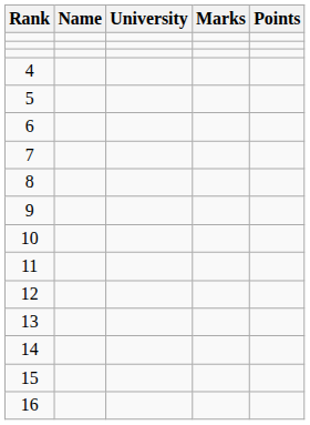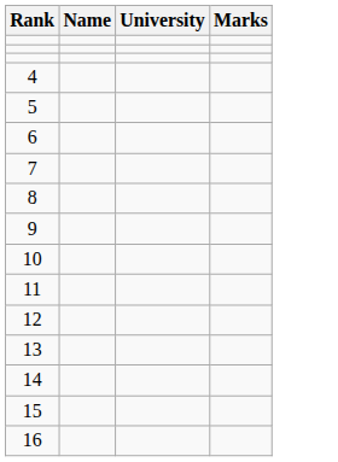 <table class="wikitable sortable" style="text-align:center">
 <tr>
 <th>Rank</th>
 <th>Name</th>
 <th>University</th>
 <th>Marks</th>
-<th>Points</th>
 </tr>
 <tr>
 <td></td>
 <td align=left></td>
 <td align=left></td>
-<td></td>
 <td></td>
 </tr>
 <tr>
 <td></td>
 <td align=left></td>
 <td align=left></td>
 <td></td>
-<td></td>
 </tr>
 <tr>
 <td></td>
 <td align=left></td>
 <td align=left></td>
-<td></td>
 <td></td>
 </tr>
 <tr>
 <td>4</td>
 <td align=left></td>
 <td align=left></td>
 <td></td>
-<td></td>
 </tr>
 <tr>
 <td>5</td>
 <td align=left></td>
 <td align=left></td>
-<td></td>
 <td></td>
 </tr>
 <tr>
 <td>6</td>
 <td align=left></td>
 <td align=left></td>
 <td></td>
-<td></td>
 </tr>
 <tr>
 <td>7</td>
 <td align=left></td>
 <td align=left></td>
-<td></td>
 <td></td>
 </tr>
 <tr>
 <td>8</td>
 <td align=left></td>
 <td align=left></td>
 <td></td>
-<td></td>
 </tr>
 <tr>
 <td>9</td>
 <td align=left></td>
 <td align=left></td>
-<td></td>
 <td></td>
 </tr>
 <tr>
 <td>10</td>
 <td align=left></td>
 <td align=left></td>
 <td></td>
-<td></td>
 </tr>
 <tr>
 <td>11</td>
 <td align=left></td>
 <td align=left></td>
-<td></td>
 <td></td>
 </tr>
 <tr>
 <td>12</td>
 <td align=left></td>
 <td align=left></td>
 <td></td>
-<td></td>
 </tr>
 <tr>
 <td>13</td>
 <td align=left></td>
 <td align=left></td>
-<td></td>
 <td></td>
 </tr>
 <tr>
 <td>14</td>
 <td align=left></td>
 <td align=left></td>
 <td></td>
-<td></td>
 </tr>
 <tr>
 <td>15</td>
 <td align=left></td>
 <td align=left></td>
-<td></td>
 <td></td>
 </tr>
 <tr>
 <td>16</td>
 <td align=left></td>
 <td align=left></td>
 <td></td>
-<td></td>
 </tr>
 </table>
